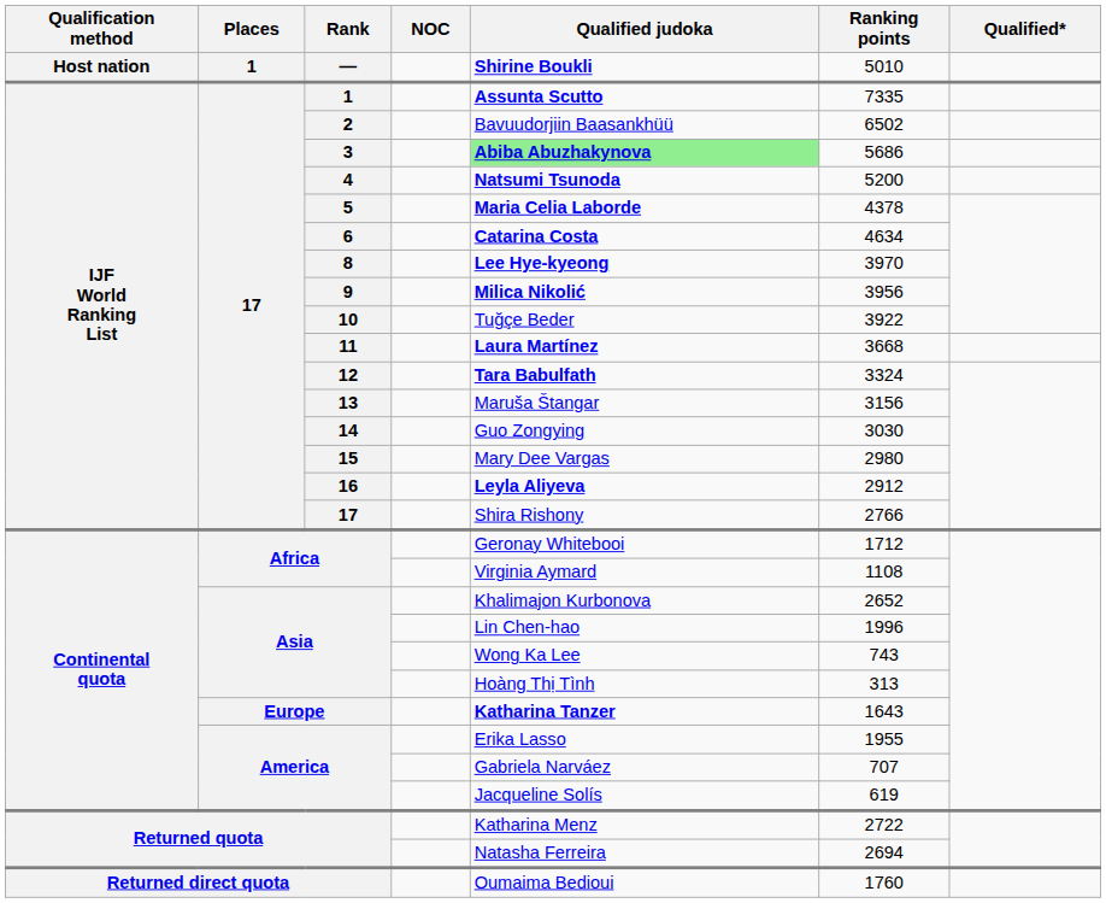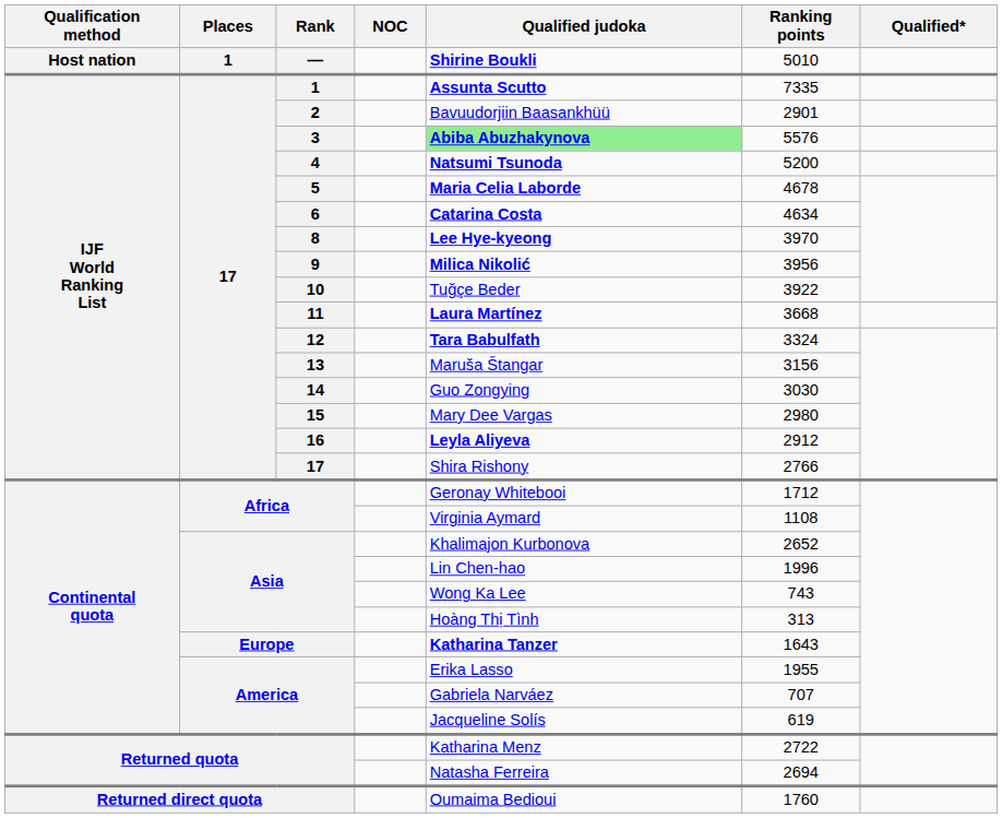 <table class="wikitable" width=1000>
 <tr>
 <th>Qualification<br>method</th>
 <th>Places</th>
 <th>Rank</th>
 <th>NOC</th>
 <th>Qualified judoka</th>
 <th>Ranking<br>points</th>
 <th>Qualified*<br></th>
 </tr>
 <tr style="border-bottom: 3px solid grey;">
 <th>Host nation</th>
 <th>1</th>
 <th>—</th>
 <td></td>
 <td><strong><a href='#'>Shirine Boukli</a></strong></td>
 <td align=center>5010</td>
 <td></td>
 </tr>
 <tr>
 <th rowspan=16>IJF<br>World<br>Ranking<br>List</th>
 <th rowspan=16>17</th>
 <th>1</th>
 <td></td>
 <td><strong><a href='#'>Assunta Scutto</a></strong></td>
 <td align=center>7335</td>
 </tr>
 <tr>
 <th>2</th>
 <td></td>
 <td><a href='#'>Bavuudorjiin Baasankhüü</a></td>
-<td align=center>6502</td>
+<td align=center>2901</td>
 <td></td>
 </tr>
 <tr>
 <th>3</th>
 <td></td>
 <td style="background: lightgreen;"><strong><a href='#'>Abiba Abuzhakynova</a></strong></td>
-<td align=center>5686</td>
+<td align=center>5576</td>
 <td></td>
 </tr>
 <tr>
 <th>4</th>
 <td></td>
 <td><strong><a href='#'>Natsumi Tsunoda</a></strong></td>
 <td align=center>5200</td>
 <td></td>
 </tr>
 <tr>
 <th>5</th>
 <td></td>
 <td><strong><a href='#'>Maria Celia Laborde</a></strong></td>
-<td align=center>4378</td>
+<td align=center>4678</td>
 </tr>
 <tr>
 <th>6</th>
 <td></td>
 <td><strong><a href='#'>Catarina Costa</a></strong></td>
 <td align=center>4634</td>
 </tr>
 <tr>
 <th>8</th>
 <td></td>
 <td><strong><a href='#'>Lee Hye-kyeong</a></strong></td>
 <td align=center>3970</td>
 </tr>
 <tr>
 <th>9</th>
 <td></td>
 <td><strong><a href='#'>Milica Nikolić</a></strong></td>
 <td align=center>3956</td>
 </tr>
 <tr>
 <th>10</th>
 <td></td>
 <td><a href='#'>Tuğçe Beder</a></td>
 <td align=center>3922</td>
 </tr>
 <tr>
 <th>11</th>
 <td></td>
 <td><strong><a href='#'>Laura Martínez</a></strong></td>
 <td align=center>3668</td>
 <td></td>
 </tr>
 <tr>
 <th>12</th>
 <td></td>
 <td><strong><a href='#'>Tara Babulfath</a></strong></td>
 <td align=center>3324</td>
 </tr>
 <tr>
 <th>13</th>
 <td></td>
 <td><a href='#'>Maruša Štangar</a></td>
 <td align=center>3156</td>
 </tr>
 <tr>
 <th>14</th>
 <td></td>
 <td><a href='#'>Guo Zongying</a></td>
 <td align=center>3030</td>
 </tr>
 <tr>
 <th>15</th>
 <td></td>
 <td><a href='#'>Mary Dee Vargas</a></td>
 <td align=center>2980</td>
 </tr>
 <tr>
 <th>16</th>
 <td></td>
 <td><strong><a href='#'>Leyla Aliyeva</a></strong></td>
 <td align=center>2912</td>
 </tr>
 <tr>
 <th>17</th>
 <td></td>
 <td><a href='#'>Shira Rishony</a></td>
 <td align=center>2766</td>
 </tr>
 <tr style="border-top: 3px solid grey;">
 <th rowspan=10><a href='#'>Continental<br>quota</a></th>
 <th rowspan=2 colspan=2><a href='#'>Africa</a></th>
 <td></td>
 <td><a href='#'>Geronay Whitebooi</a></td>
 <td align=center>1712</td>
 </tr>
 <tr>
 <td></td>
 <td><a href='#'>Virginia Aymard</a></td>
 <td align=center>1108</td>
 </tr>
 <tr>
 <th rowspan=4 colspan=2><a href='#'>Asia</a></th>
 <td></td>
 <td><a href='#'>Khalimajon Kurbonova</a></td>
 <td align=center>2652</td>
 </tr>
 <tr>
 <td></td>
 <td><a href='#'>Lin Chen-hao</a></td>
 <td align=center>1996</td>
 </tr>
 <tr>
 <td></td>
 <td><a href='#'>Wong Ka Lee</a></td>
 <td align=center>743</td>
 </tr>
 <tr>
 <td></td>
 <td><a href='#'>Hoàng Thị Tình</a></td>
 <td align=center>313</td>
 </tr>
 <tr>
 <th rowspan=1 colspan=2><a href='#'>Europe</a></th>
 <td></td>
 <td><strong><a href='#'>Katharina Tanzer</a></strong></td>
 <td align=center>1643</td>
 </tr>
 <tr>
 <th rowspan=3 colspan=2><a href='#'>America</a></th>
 <td></td>
 <td><a href='#'>Erika Lasso</a></td>
 <td align=center>1955</td>
 </tr>
 <tr>
 <td></td>
 <td><a href='#'>Gabriela Narváez</a></td>
 <td align=center>707</td>
 </tr>
 <tr>
 <td></td>
 <td><a href='#'>Jacqueline Solís</a></td>
 <td align=center>619</td>
 </tr>
 <tr style="border-top: 3px solid grey;">
 <th rowspan=2 colspan=3><a href='#'>Returned quota</a></th>
 <td></td>
 <td><a href='#'>Katharina Menz</a></td>
 <td align=center>2722</td>
 </tr>
 <tr>
 <td></td>
 <td><a href='#'>Natasha Ferreira</a></td>
 <td align=center>2694</td>
 </tr>
 <tr style="border-top: 3px solid grey;">
 <th rowspan=1 colspan=3><a href='#'>Returned direct quota</a></th>
 <td></td>
 <td><a href='#'>Oumaima Bedioui</a></td>
 <td align=center>1760</td>
 </tr>
 </table>
